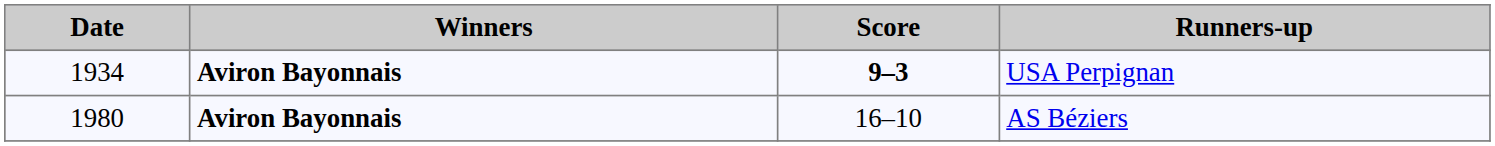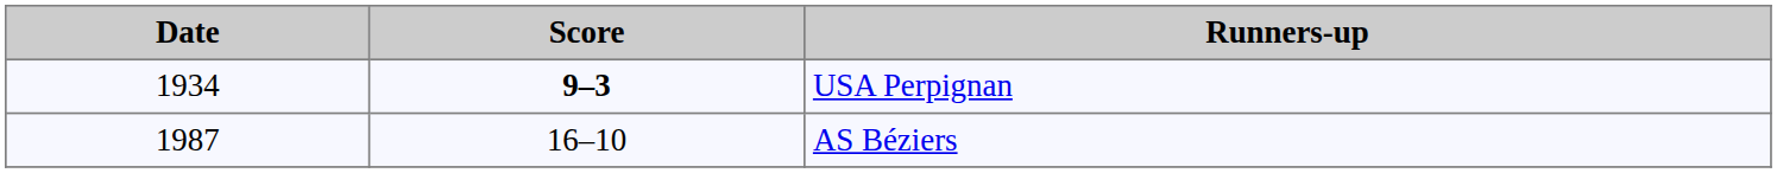 <table cellpadding="4" cellspacing="0" border="1" style="background:#f7f8ff; width:70%; font-size:100%; border:gray solid 1px; border-collapse:collapse;">
 <tr style="background:#ccc;">
 <td align=center><strong>Date</strong></td>
-<td align=center><strong>Winners</strong></td>
 <td align=center><strong>Score</strong></td>
 <td align=center><strong>Runners-up</strong></td>
 </tr>
 <tr>
 <td align=center>1934</td>
-<td><strong>Aviron Bayonnais</strong></td>
 <td align=center><strong>9–3</strong></td>
 <td><a href='#'>USA Perpignan</a></td>
 </tr>
 <tr>
-<td align=center>1980</td>
-<td><strong>Aviron Bayonnais</strong></td>
+<td align=center>1987</td>
 <td align=center>16–10</td>
 <td><a href='#'>AS Béziers</a></td>
 </tr>
 </table>
